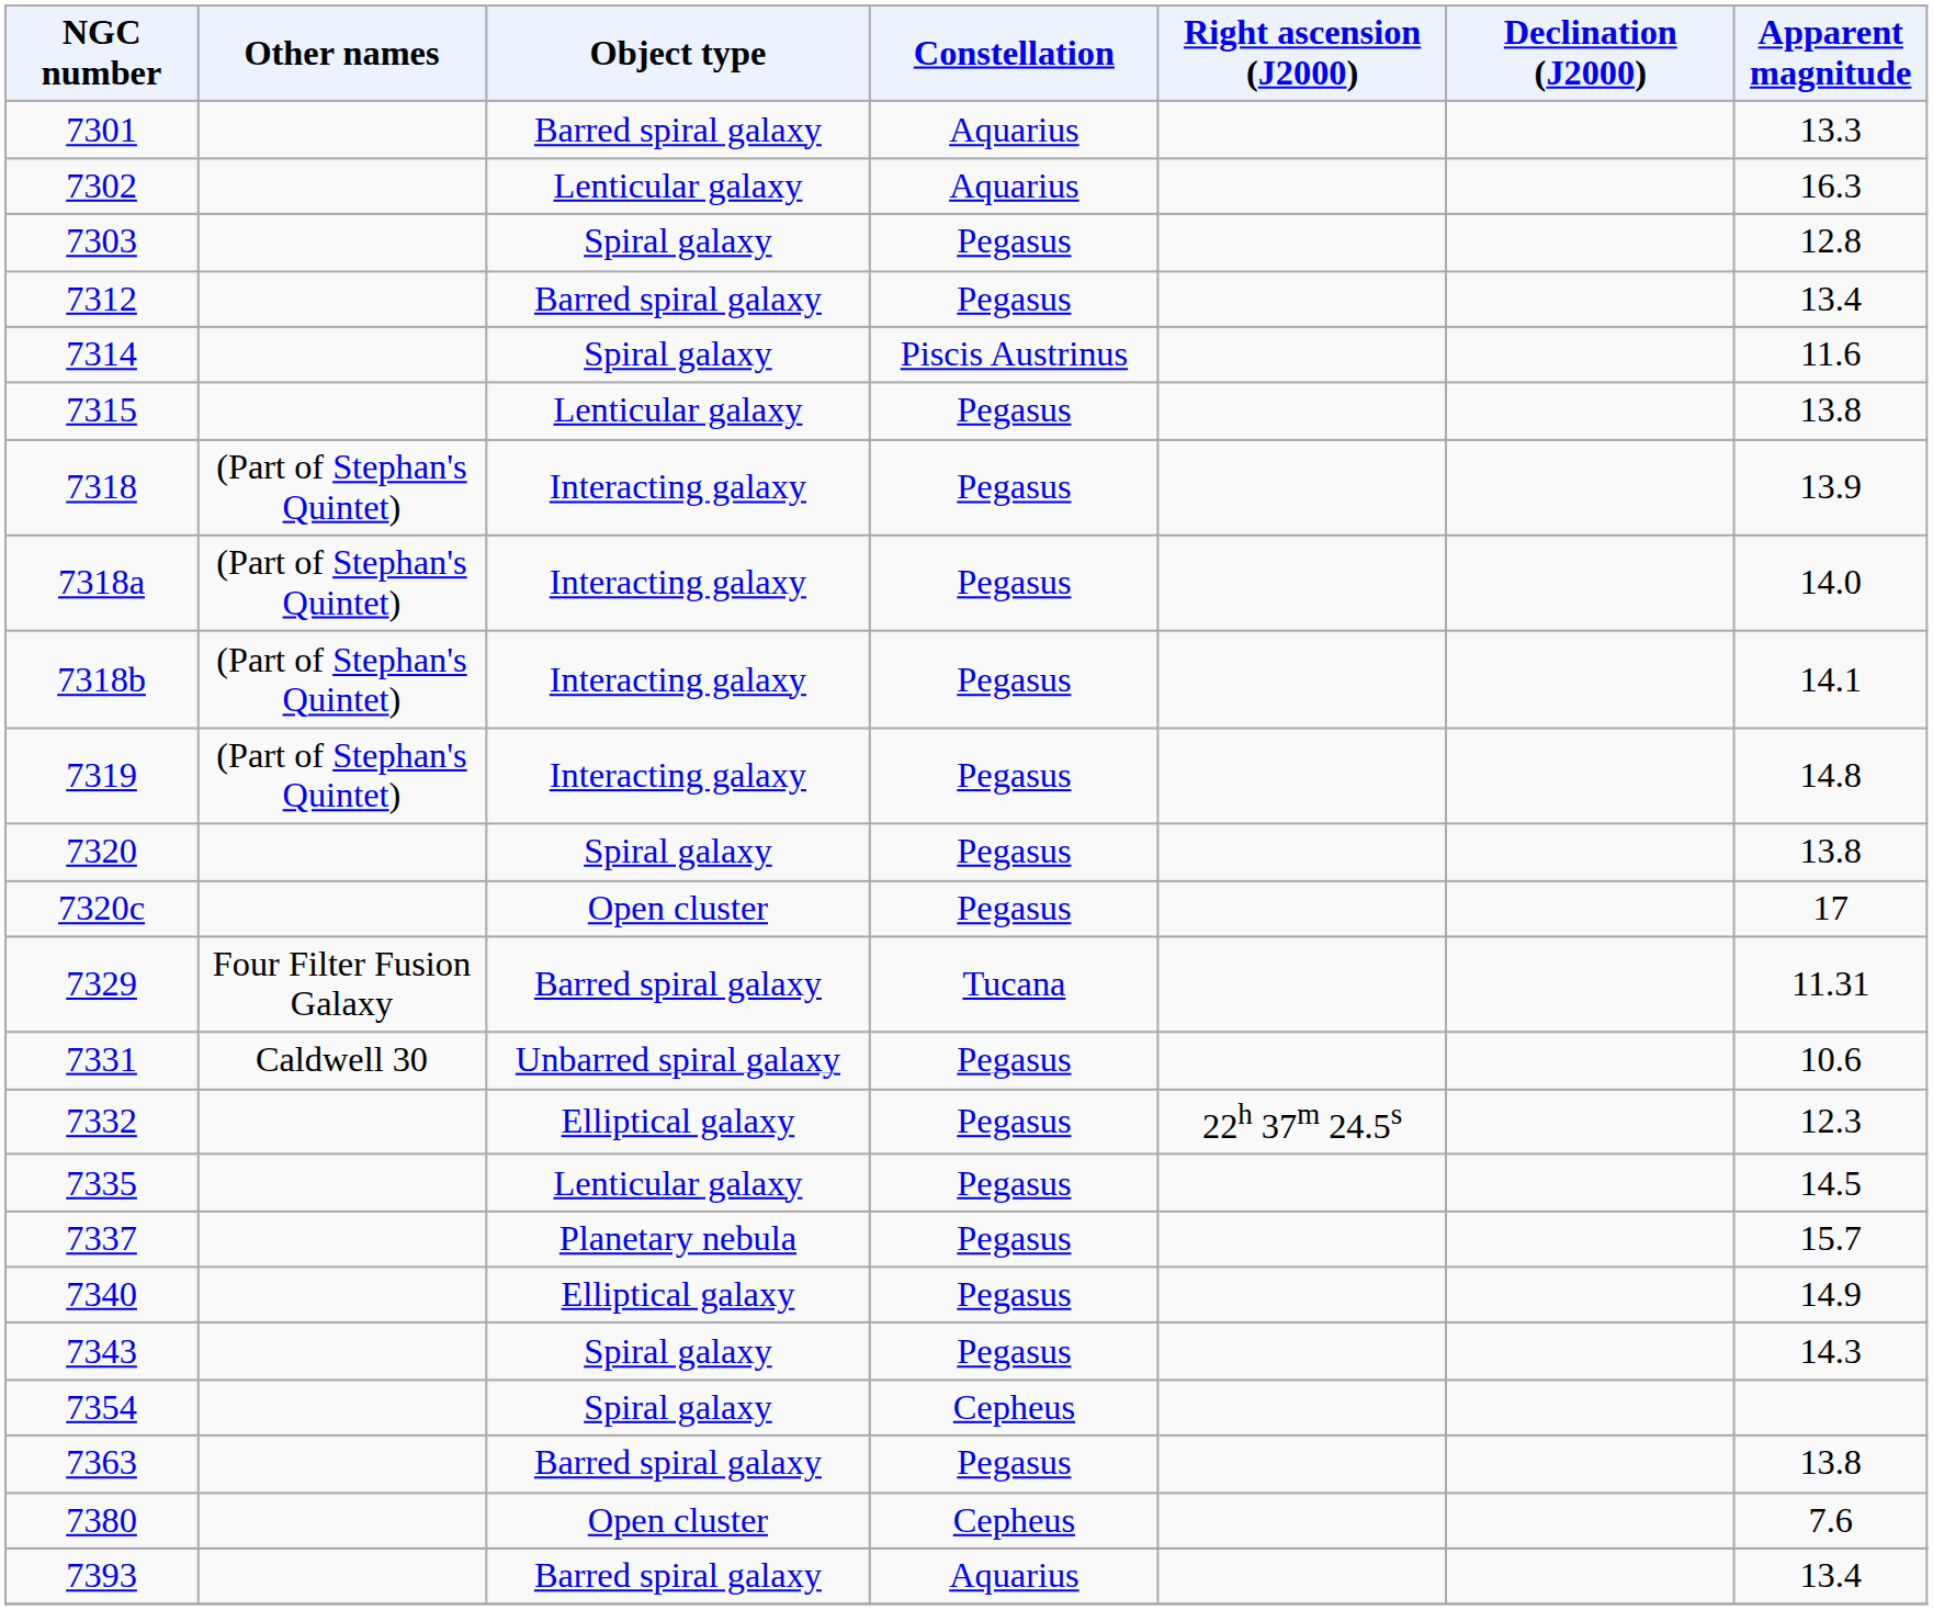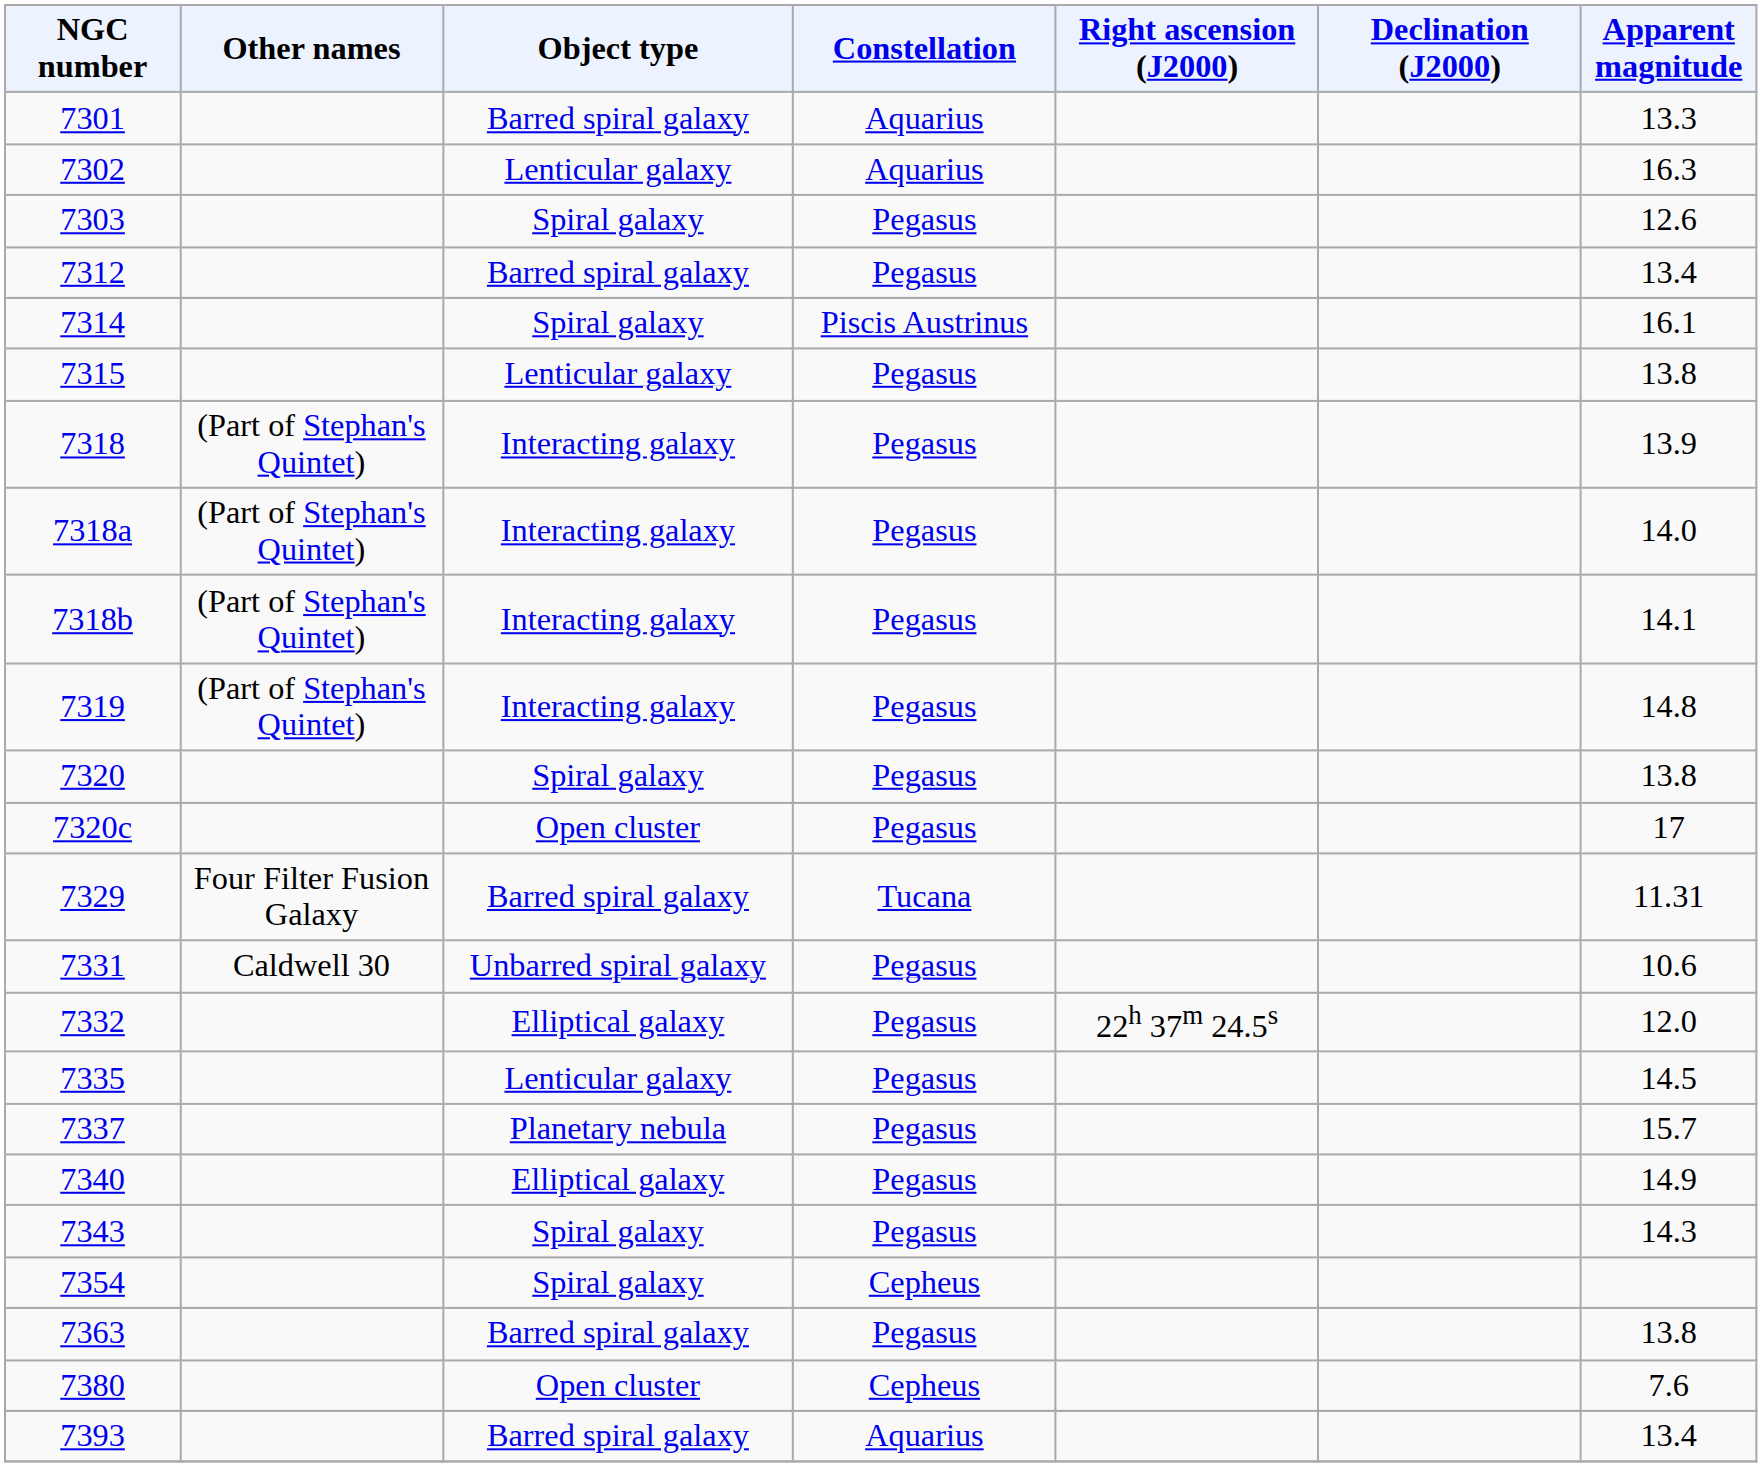 <table class="wikitable sortable sticky-header sort-under" style="text-align: center;">
 <tr>
 <th style="background-color:#edf3fe; width: 10%;">NGC number</th>
 <th style="background-color:#edf3fe; width: 15%;">Other names</th>
 <th style="background-color:#edf3fe; width: 20%;">Object type</th>
 <th style="background-color:#edf3fe; width: 15%;"><a href='#'>Constellation</a></th>
 <th style="background-color:#edf3fe; width: 15%;"><a href='#'>Right ascension</a> (<a href='#'>J2000</a>)</th>
 <th style="background-color:#edf3fe; width: 15%;"><a href='#'>Declination</a> (<a href='#'>J2000</a>)</th>
 <th style="background-color:#edf3fe; width: 10%;"><a href='#'>Apparent magnitude</a></th>
 </tr>
 <tr>
 <td><a href='#'>7301</a></td>
 <td></td>
 <td><a href='#'>Barred spiral galaxy</a></td>
 <td><a href='#'>Aquarius</a></td>
 <td></td>
 <td></td>
 <td>13.3</td>
 </tr>
 <tr>
 <td><a href='#'>7302</a></td>
 <td></td>
 <td><a href='#'>Lenticular galaxy</a></td>
 <td><a href='#'>Aquarius</a></td>
 <td></td>
 <td></td>
 <td>16.3</td>
 </tr>
 <tr>
 <td><a href='#'>7303</a></td>
 <td></td>
 <td><a href='#'>Spiral galaxy</a></td>
 <td><a href='#'>Pegasus</a></td>
 <td></td>
 <td></td>
-<td>12.8</td>
+<td>12.6</td>
 </tr>
 <tr>
 <td><a href='#'>7312</a></td>
 <td></td>
 <td><a href='#'>Barred spiral galaxy</a></td>
 <td><a href='#'>Pegasus</a></td>
 <td></td>
 <td></td>
 <td>13.4</td>
 </tr>
 <tr>
 <td><a href='#'>7314</a></td>
 <td></td>
 <td><a href='#'>Spiral galaxy</a></td>
 <td><a href='#'>Piscis Austrinus</a></td>
 <td></td>
 <td></td>
-<td>11.6</td>
+<td>16.1</td>
 </tr>
 <tr>
 <td><a href='#'>7315</a></td>
 <td></td>
 <td><a href='#'>Lenticular galaxy</a></td>
 <td><a href='#'>Pegasus</a></td>
 <td></td>
 <td></td>
 <td>13.8</td>
 </tr>
 <tr>
 <td><a href='#'>7318</a></td>
 <td>(Part of <a href='#'>Stephan's Quintet</a>)</td>
 <td><a href='#'>Interacting galaxy</a></td>
 <td><a href='#'>Pegasus</a></td>
 <td></td>
 <td></td>
 <td>13.9</td>
 </tr>
 <tr>
 <td><a href='#'>7318a</a></td>
 <td>(Part of <a href='#'>Stephan's Quintet</a>)</td>
 <td><a href='#'>Interacting galaxy</a></td>
 <td><a href='#'>Pegasus</a></td>
 <td></td>
 <td></td>
 <td>14.0</td>
 </tr>
 <tr>
 <td><a href='#'>7318b</a></td>
 <td>(Part of <a href='#'>Stephan's Quintet</a>)</td>
 <td><a href='#'>Interacting galaxy</a></td>
 <td><a href='#'>Pegasus</a></td>
 <td></td>
 <td></td>
 <td>14.1</td>
 </tr>
 <tr>
 <td><a href='#'>7319</a></td>
 <td>(Part of <a href='#'>Stephan's Quintet</a>)</td>
 <td><a href='#'>Interacting galaxy</a></td>
 <td><a href='#'>Pegasus</a></td>
 <td></td>
 <td></td>
 <td>14.8</td>
 </tr>
 <tr>
 <td><a href='#'>7320</a></td>
 <td></td>
 <td><a href='#'>Spiral galaxy</a></td>
 <td><a href='#'>Pegasus</a></td>
 <td></td>
 <td></td>
 <td>13.8</td>
 </tr>
 <tr>
 <td><a href='#'>7320c</a></td>
 <td></td>
 <td><a href='#'>Open cluster</a></td>
 <td><a href='#'>Pegasus</a></td>
 <td></td>
 <td></td>
 <td>17</td>
 </tr>
 <tr>
 <td><a href='#'>7329</a></td>
 <td>Four Filter Fusion Galaxy</td>
 <td><a href='#'>Barred spiral galaxy</a></td>
 <td><a href='#'>Tucana</a></td>
 <td></td>
 <td></td>
 <td>11.31</td>
 </tr>
 <tr>
 <td><a href='#'>7331</a></td>
 <td>Caldwell 30</td>
 <td><a href='#'>Unbarred spiral galaxy</a></td>
 <td><a href='#'>Pegasus</a></td>
 <td></td>
 <td></td>
 <td>10.6</td>
 </tr>
 <tr>
 <td><a href='#'>7332</a></td>
 <td></td>
 <td><a href='#'>Elliptical galaxy</a></td>
 <td><a href='#'>Pegasus</a></td>
 <td>22<sup>h</sup> 37<sup>m</sup> 24.5<sup>s</sup></td>
 <td></td>
-<td>12.3</td>
+<td>12.0</td>
 </tr>
 <tr>
 <td><a href='#'>7335</a></td>
 <td></td>
 <td><a href='#'>Lenticular galaxy</a></td>
 <td><a href='#'>Pegasus</a></td>
 <td></td>
 <td></td>
 <td>14.5</td>
 </tr>
 <tr>
 <td><a href='#'>7337</a></td>
 <td></td>
 <td><a href='#'>Planetary nebula</a></td>
 <td><a href='#'>Pegasus</a></td>
 <td></td>
 <td></td>
 <td>15.7</td>
 </tr>
 <tr>
 <td><a href='#'>7340</a></td>
 <td></td>
 <td><a href='#'>Elliptical galaxy</a></td>
 <td><a href='#'>Pegasus</a></td>
 <td></td>
 <td></td>
 <td>14.9</td>
 </tr>
 <tr>
 <td><a href='#'>7343</a></td>
 <td></td>
 <td><a href='#'>Spiral galaxy</a></td>
 <td><a href='#'>Pegasus</a></td>
 <td></td>
 <td></td>
 <td>14.3</td>
 </tr>
 <tr>
 <td><a href='#'>7354</a></td>
 <td></td>
 <td><a href='#'>Spiral galaxy</a></td>
 <td><a href='#'>Cepheus</a></td>
 <td></td>
 <td></td>
 <td></td>
 </tr>
 <tr>
 <td><a href='#'>7363</a></td>
 <td></td>
 <td><a href='#'>Barred spiral galaxy</a></td>
 <td><a href='#'>Pegasus</a></td>
 <td></td>
 <td></td>
 <td>13.8</td>
 </tr>
 <tr>
 <td><a href='#'>7380</a></td>
 <td></td>
 <td><a href='#'>Open cluster</a></td>
 <td><a href='#'>Cepheus</a></td>
 <td></td>
 <td></td>
 <td>7.6</td>
 </tr>
 <tr>
 </tr>
 <tr>
 <td><a href='#'>7393</a></td>
 <td></td>
 <td><a href='#'>Barred spiral galaxy</a></td>
 <td><a href='#'>Aquarius</a></td>
 <td></td>
 <td></td>
 <td>13.4</td>
 </tr>
 <tr>
 </tr>
 </table>
